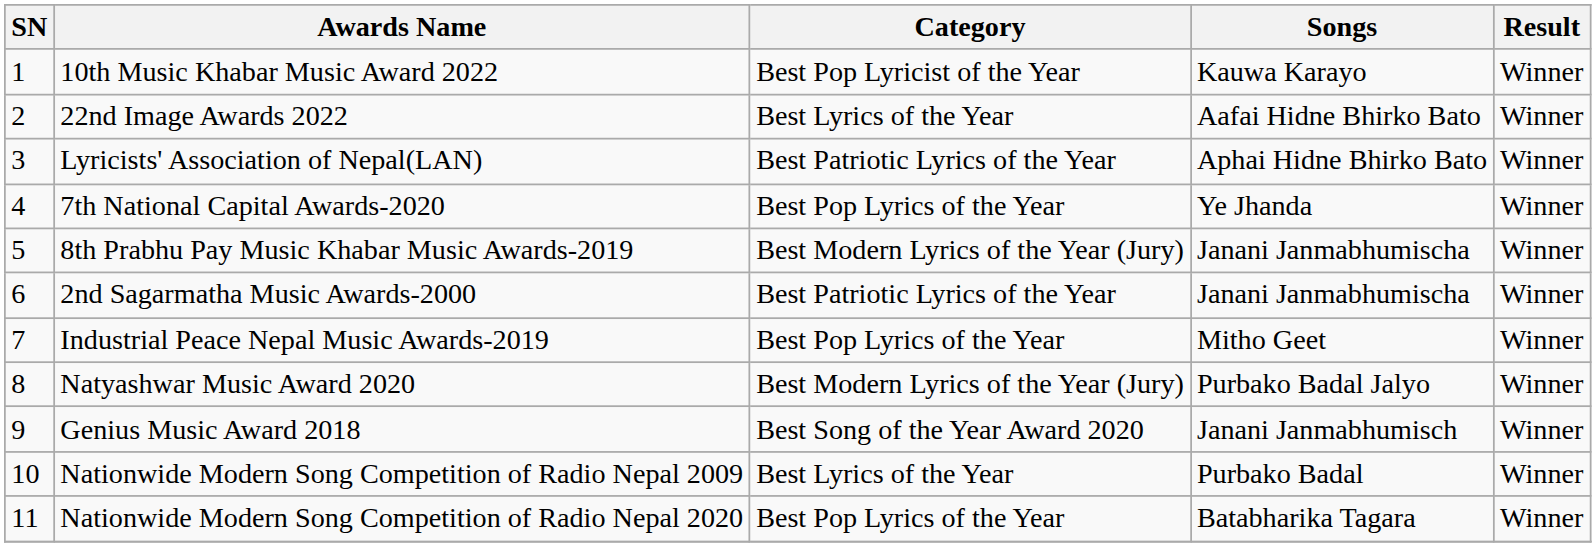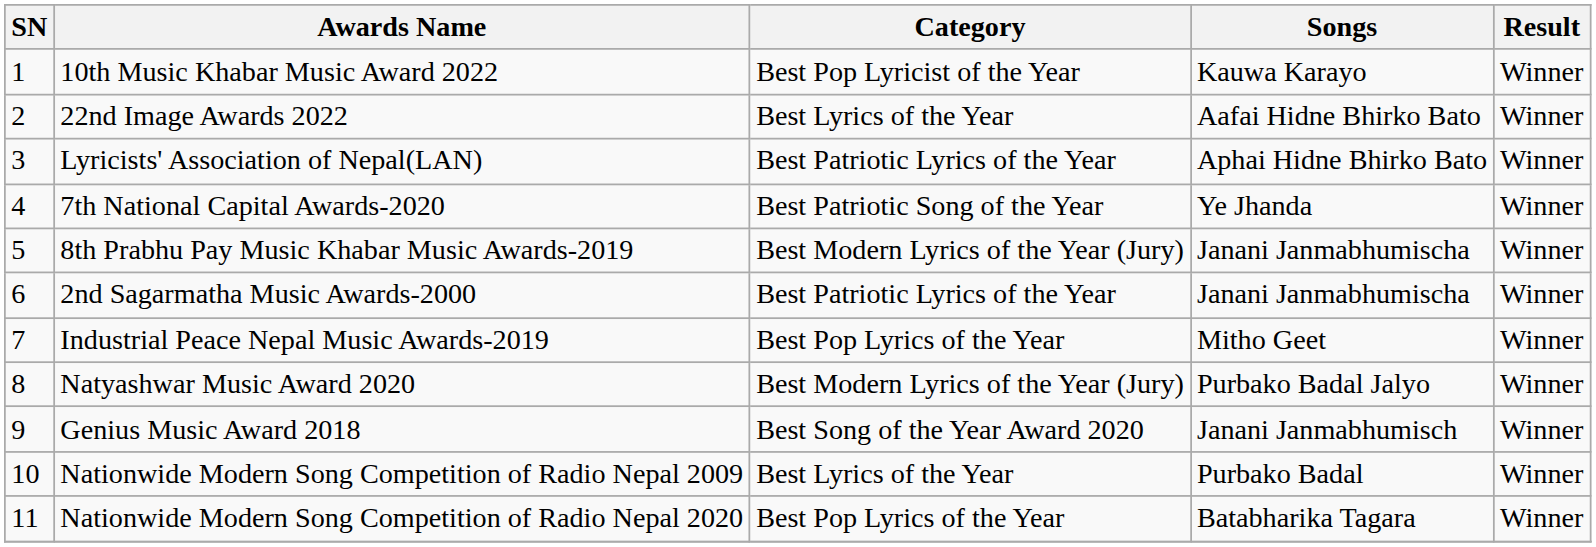 <table class="wikitable">
 <tr>
 <th>SN</th>
 <th>Awards Name</th>
 <th>Category</th>
 <th>Songs</th>
 <th>Result</th>
 </tr>
 <tr>
 <td>1</td>
 <td>10th Music Khabar Music Award 2022 </td>
 <td>Best Pop Lyricist of the Year</td>
 <td>Kauwa Karayo</td>
 <td>Winner</td>
 </tr>
 <tr>
 <td>2</td>
 <td>22nd Image Awards 2022</td>
 <td>Best Lyrics of the Year</td>
 <td>Aafai Hidne Bhirko Bato</td>
 <td>Winner</td>
 </tr>
 <tr>
 <td>3</td>
 <td>Lyricists' Association of Nepal(LAN)</td>
 <td>Best Patriotic Lyrics of the Year</td>
 <td>Aphai Hidne Bhirko Bato</td>
 <td>Winner</td>
 </tr>
 <tr>
 <td>4</td>
 <td>7th National Capital Awards-2020</td>
-<td>Best Pop Lyrics of the Year</td>
+<td>Best Patriotic Song of the Year</td>
 <td>Ye Jhanda</td>
 <td>Winner</td>
 </tr>
 <tr>
 <td>5</td>
 <td>8th Prabhu Pay Music Khabar Music Awards-2019</td>
 <td>Best Modern Lyrics of the Year (Jury)</td>
 <td>Janani Janmabhumischa</td>
 <td>Winner</td>
 </tr>
 <tr>
 <td>6</td>
 <td>2nd Sagarmatha Music Awards-2000 </td>
 <td>Best Patriotic Lyrics of the Year</td>
 <td>Janani Janmabhumischa</td>
 <td>Winner</td>
 </tr>
 <tr>
 <td>7</td>
 <td>Industrial Peace Nepal Music Awards-2019</td>
 <td>Best Pop Lyrics of the Year</td>
 <td>Mitho Geet</td>
 <td>Winner</td>
 </tr>
 <tr>
 <td>8</td>
 <td>Natyashwar Music Award 2020 </td>
 <td>Best Modern Lyrics of the Year (Jury)</td>
 <td>Purbako Badal Jalyo</td>
 <td>Winner</td>
 </tr>
 <tr>
 <td>9</td>
 <td>Genius Music Award 2018</td>
 <td>Best Song of the Year Award 2020</td>
 <td>Janani Janmabhumisch</td>
 <td>Winner</td>
 </tr>
 <tr>
 <td>10</td>
 <td>Nationwide Modern Song Competition of Radio Nepal 2009</td>
 <td>Best Lyrics of the Year</td>
 <td>Purbako Badal</td>
 <td>Winner</td>
 </tr>
 <tr>
 <td>11</td>
 <td>Nationwide Modern Song Competition of Radio Nepal 2020 </td>
 <td>Best Pop Lyrics of the Year</td>
 <td>Batabharika Tagara</td>
 <td>Winner</td>
 </tr>
 <tr>
 </tr>
 </table>
